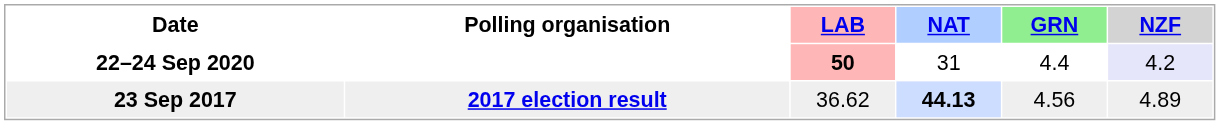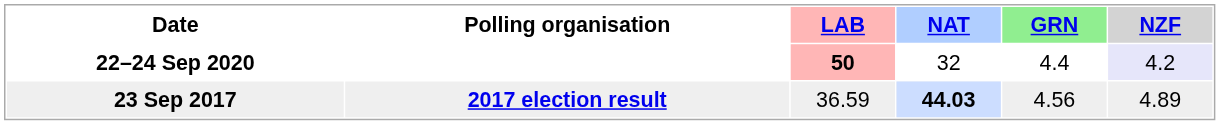 <table cellpadding="5" cellspacing="1" style="font-size:90%; line-height:14px; text-align:center; border: 1px solid #aaa">
 <tr>
 <th style="width:15em;">Date</th>
 <th style="width:20em;">Polling organisation</th>
 <th style="background-color:#FFB6B6;width:60px"><a href='#'>LAB</a></th>
 <th style="background-color:#B0CEFF;width:60px"><a href='#'>NAT</a></th>
 <th style="background-color:#90EE90;width:60px"><a href='#'>GRN</a></th>
 <th style="background-color:#D3D3D3;width:60px"><a href='#'>NZF</a></th>
 </tr>
 <tr>
 <td><strong>22–24 Sep 2020</strong></td>
 <td></td>
 <td – style="background-color:#FFB6B6;"><strong>50</strong></td>
-<td>31</td>
+<td>32</td>
 <td>4.4</td>
 <td style="background: lavender;">4.2</td>
 </tr>
 <tr style="background:#EFEFEF;">
 <td><strong>23 Sep 2017</strong></td>
 <td><strong><a href='#'>2017 election result</a></strong></td>
-<td>36.62</td>
-<td style="background:#CCDDFF"><strong>44.13</strong></td>
+<td>36.59</td>
+<td style="background:#CCDDFF"><strong>44.03</strong></td>
 <td>4.56</td>
 <td>4.89</td>
 </tr>
 </table>
